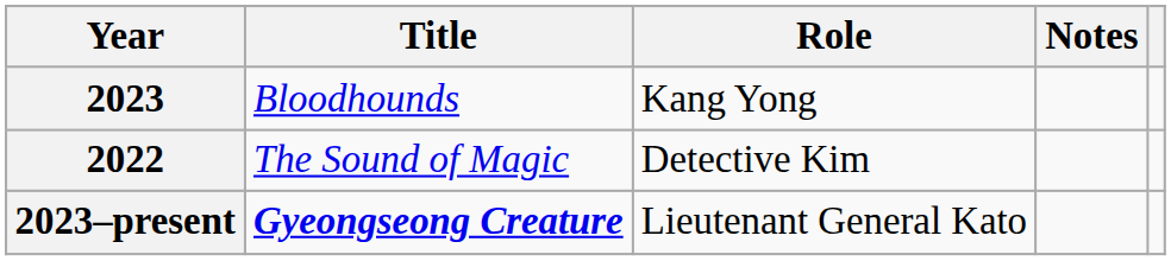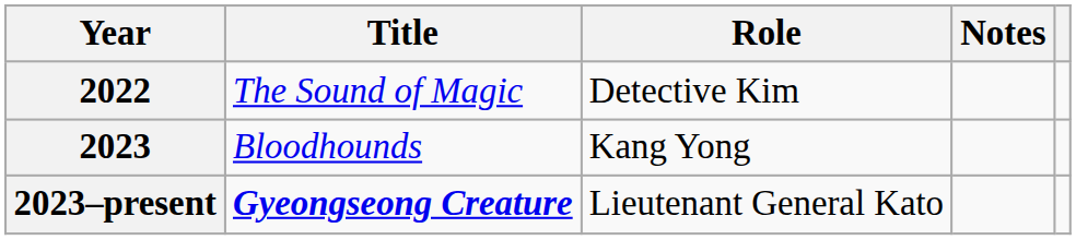 <table class="wikitable plainrowheaders sortable">
 <tr>
 <th scope="col">Year</th>
 <th scope="col">Title</th>
 <th scope="col">Role</th>
 <th scope="col" class="unsortable">Notes</th>
 <th scope="col" class="unsortable"></th>
 </tr>
 <tr>
-<th scope="row">2023</th>
-<td><em><a href='#'>Bloodhounds</a></em></td>
-<td>Kang Yong</td>
+<th scope="row">2022</th>
+<td><em><a href='#'>The Sound of Magic</a></em></td>
+<td>Detective Kim</td>
 <td></td>
 <td></td>
 </tr>
 <tr>
-<th scope="row">2022</th>
-<td><em><a href='#'>The Sound of Magic</a></em></td>
-<td>Detective Kim</td>
+<th scope="row">2023</th>
+<td><em><a href='#'>Bloodhounds</a></em></td>
+<td>Kang Yong</td>
 <td></td>
 <td></td>
 </tr>
 <tr>
 <th scope="row">2023–present</th>
 <td><strong><em><a href='#'>Gyeongseong Creature</a></em></strong></td>
 <td>Lieutenant General Kato</td>
 <td></td>
 <td></td>
 </tr>
 </table>
